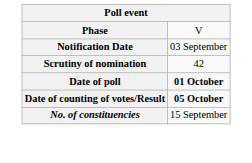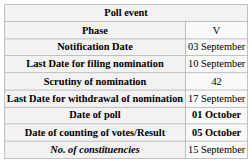 <table class="wikitable" style="text-align:center;margin:auto;font-size:90%;">
 <tr>
 <th colspan=2>Poll event</th>
 </tr>
 <tr>
 <th>Phase</th>
 <td>V</td>
 </tr>
 <tr>
 <th>Notification Date</th>
 <td>03 September</td>
 </tr>
 <tr>
+<th>Last Date for filing nomination</th>
+<td>10 September</td>
+</tr>
+<tr>
 <th>Scrutiny of nomination</th>
 <td>42</td>
+</tr>
+<tr>
+<th>Last Date for withdrawal of nomination</th>
+<td>17 September</td>
 </tr>
 <tr>
 <th>Date of poll</th>
 <td><strong>01 October</strong></td>
 </tr>
 <tr>
 <th>Date of counting of votes/Result</th>
 <td><strong>05 October</strong></td>
 </tr>
 <tr>
 <th><em>No. of constituencies</em></th>
 <td>15 September</td>
 </tr>
 </table>
